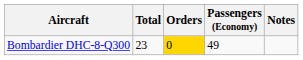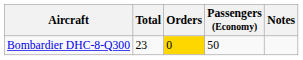 <table class="wikitable">
 <tr>
 <th>Aircraft</th>
 <th>Total</th>
 <th>Orders</th>
 <th>Passengers <br> <small>(Economy)</small></th>
 <th>Notes</th>
 </tr>
 <tr>
 <td><a href='#'>Bombardier DHC-8-Q300</a></td>
 <td>23</td>
 <td style="background: gold;">0</td>
-<td>49</td>
+<td>50</td>
 <td></td>
 </tr>
 </table>
